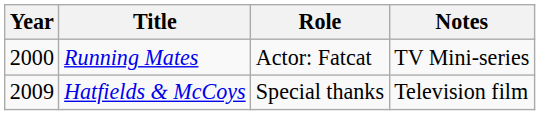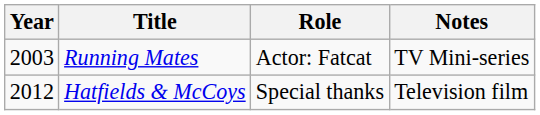 <table class="wikitable sortable">
 <tr>
 <th>Year</th>
 <th>Title</th>
 <th>Role</th>
 <th>Notes</th>
 </tr>
 <tr>
-<td>2000</td>
+<td>2003</td>
 <td><em><a href='#'>Running Mates</a></em></td>
 <td>Actor: Fatcat</td>
 <td>TV Mini-series</td>
 </tr>
 <tr>
-<td>2009</td>
+<td>2012</td>
 <td><em><a href='#'>Hatfields & McCoys</a></em></td>
 <td>Special thanks</td>
 <td>Television film</td>
 </tr>
 </table>
